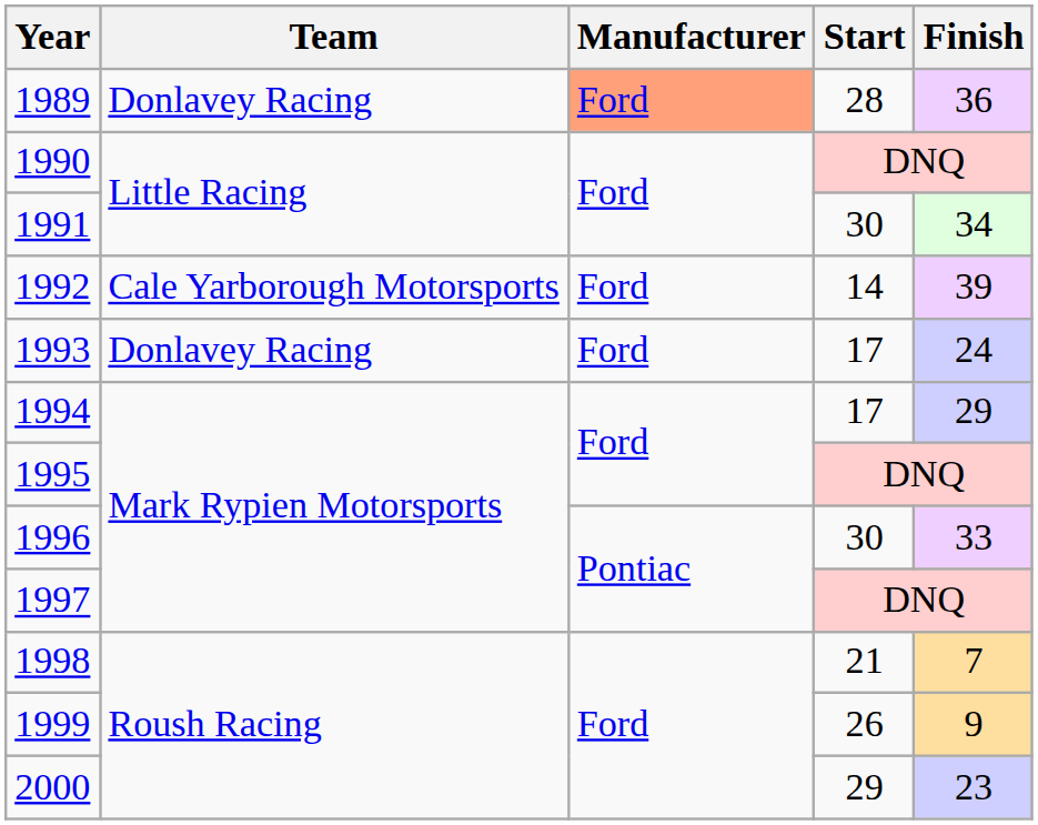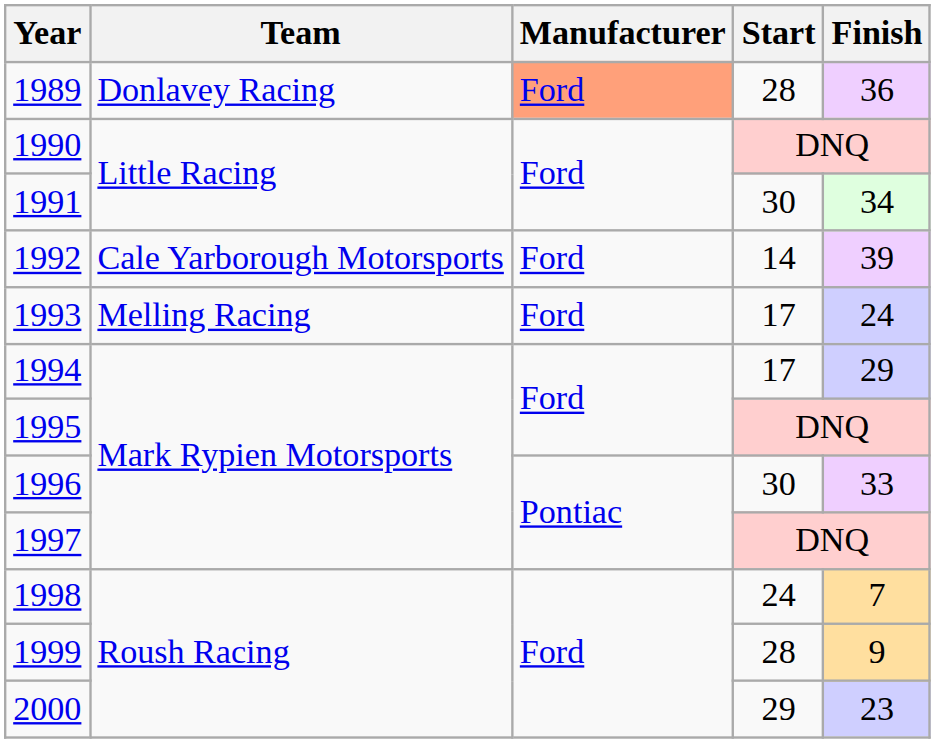 <table class="wikitable" style="font-size: 90%;">
 <tr>
 <th>Year</th>
 <th>Team</th>
 <th>Manufacturer</th>
 <th>Start</th>
 <th>Finish</th>
 </tr>
 <tr>
 <td><a href='#'>1989</a></td>
 <td><a href='#'>Donlavey Racing</a></td>
 <td style="background: lightsalmon;"><a href='#'>Ford</a></td>
 <td align=center>28</td>
 <td align=center style="background:#EFCFFF;">36</td>
 </tr>
 <tr>
 <td><a href='#'>1990</a></td>
 <td rowspan=2><a href='#'>Little Racing</a></td>
 <td rowspan=2><a href='#'>Ford</a></td>
 <td align=center colspan=2 style="background:#FFCFCF;">DNQ</td>
 </tr>
 <tr>
 <td><a href='#'>1991</a></td>
 <td align=center>30</td>
 <td align=center style="background:#DFFFDF;">34</td>
 </tr>
 <tr>
 <td><a href='#'>1992</a></td>
 <td><a href='#'>Cale Yarborough Motorsports</a></td>
 <td><a href='#'>Ford</a></td>
 <td align=center>14</td>
 <td align=center style="background:#EFCFFF;">39</td>
 </tr>
 <tr>
 <td><a href='#'>1993</a></td>
-<td><a href='#'>Donlavey Racing</a></td>
+<td><a href='#'>Melling Racing</a></td>
 <td><a href='#'>Ford</a></td>
 <td align=center>17</td>
 <td align=center style="background:#CFCFFF;">24</td>
 </tr>
 <tr>
 <td><a href='#'>1994</a></td>
 <td rowspan=4><a href='#'>Mark Rypien Motorsports</a></td>
 <td rowspan=2><a href='#'>Ford</a></td>
 <td align=center>17</td>
 <td align=center style="background:#CFCFFF;">29</td>
 </tr>
 <tr>
 <td><a href='#'>1995</a></td>
 <td align=center colspan=2 style="background:#FFCFCF;">DNQ</td>
 </tr>
 <tr>
 <td><a href='#'>1996</a></td>
 <td rowspan=2><a href='#'>Pontiac</a></td>
 <td align=center>30</td>
 <td align=center style="background:#EFCFFF;">33</td>
 </tr>
 <tr>
 <td><a href='#'>1997</a></td>
 <td align=center colspan=2 style="background:#FFCFCF;">DNQ</td>
 </tr>
 <tr>
 <td><a href='#'>1998</a></td>
 <td rowspan=3><a href='#'>Roush Racing</a></td>
 <td rowspan=3><a href='#'>Ford</a></td>
-<td align=center>21</td>
+<td align=center>24</td>
 <td align=center style="background:#FFDF9F;">7</td>
 </tr>
 <tr>
 <td><a href='#'>1999</a></td>
-<td align=center>26</td>
+<td align=center>28</td>
 <td align=center style="background:#FFDF9F;">9</td>
 </tr>
 <tr>
 <td><a href='#'>2000</a></td>
 <td align=center>29</td>
 <td align=center style="background:#CFCFFF;">23</td>
 </tr>
 </table>
